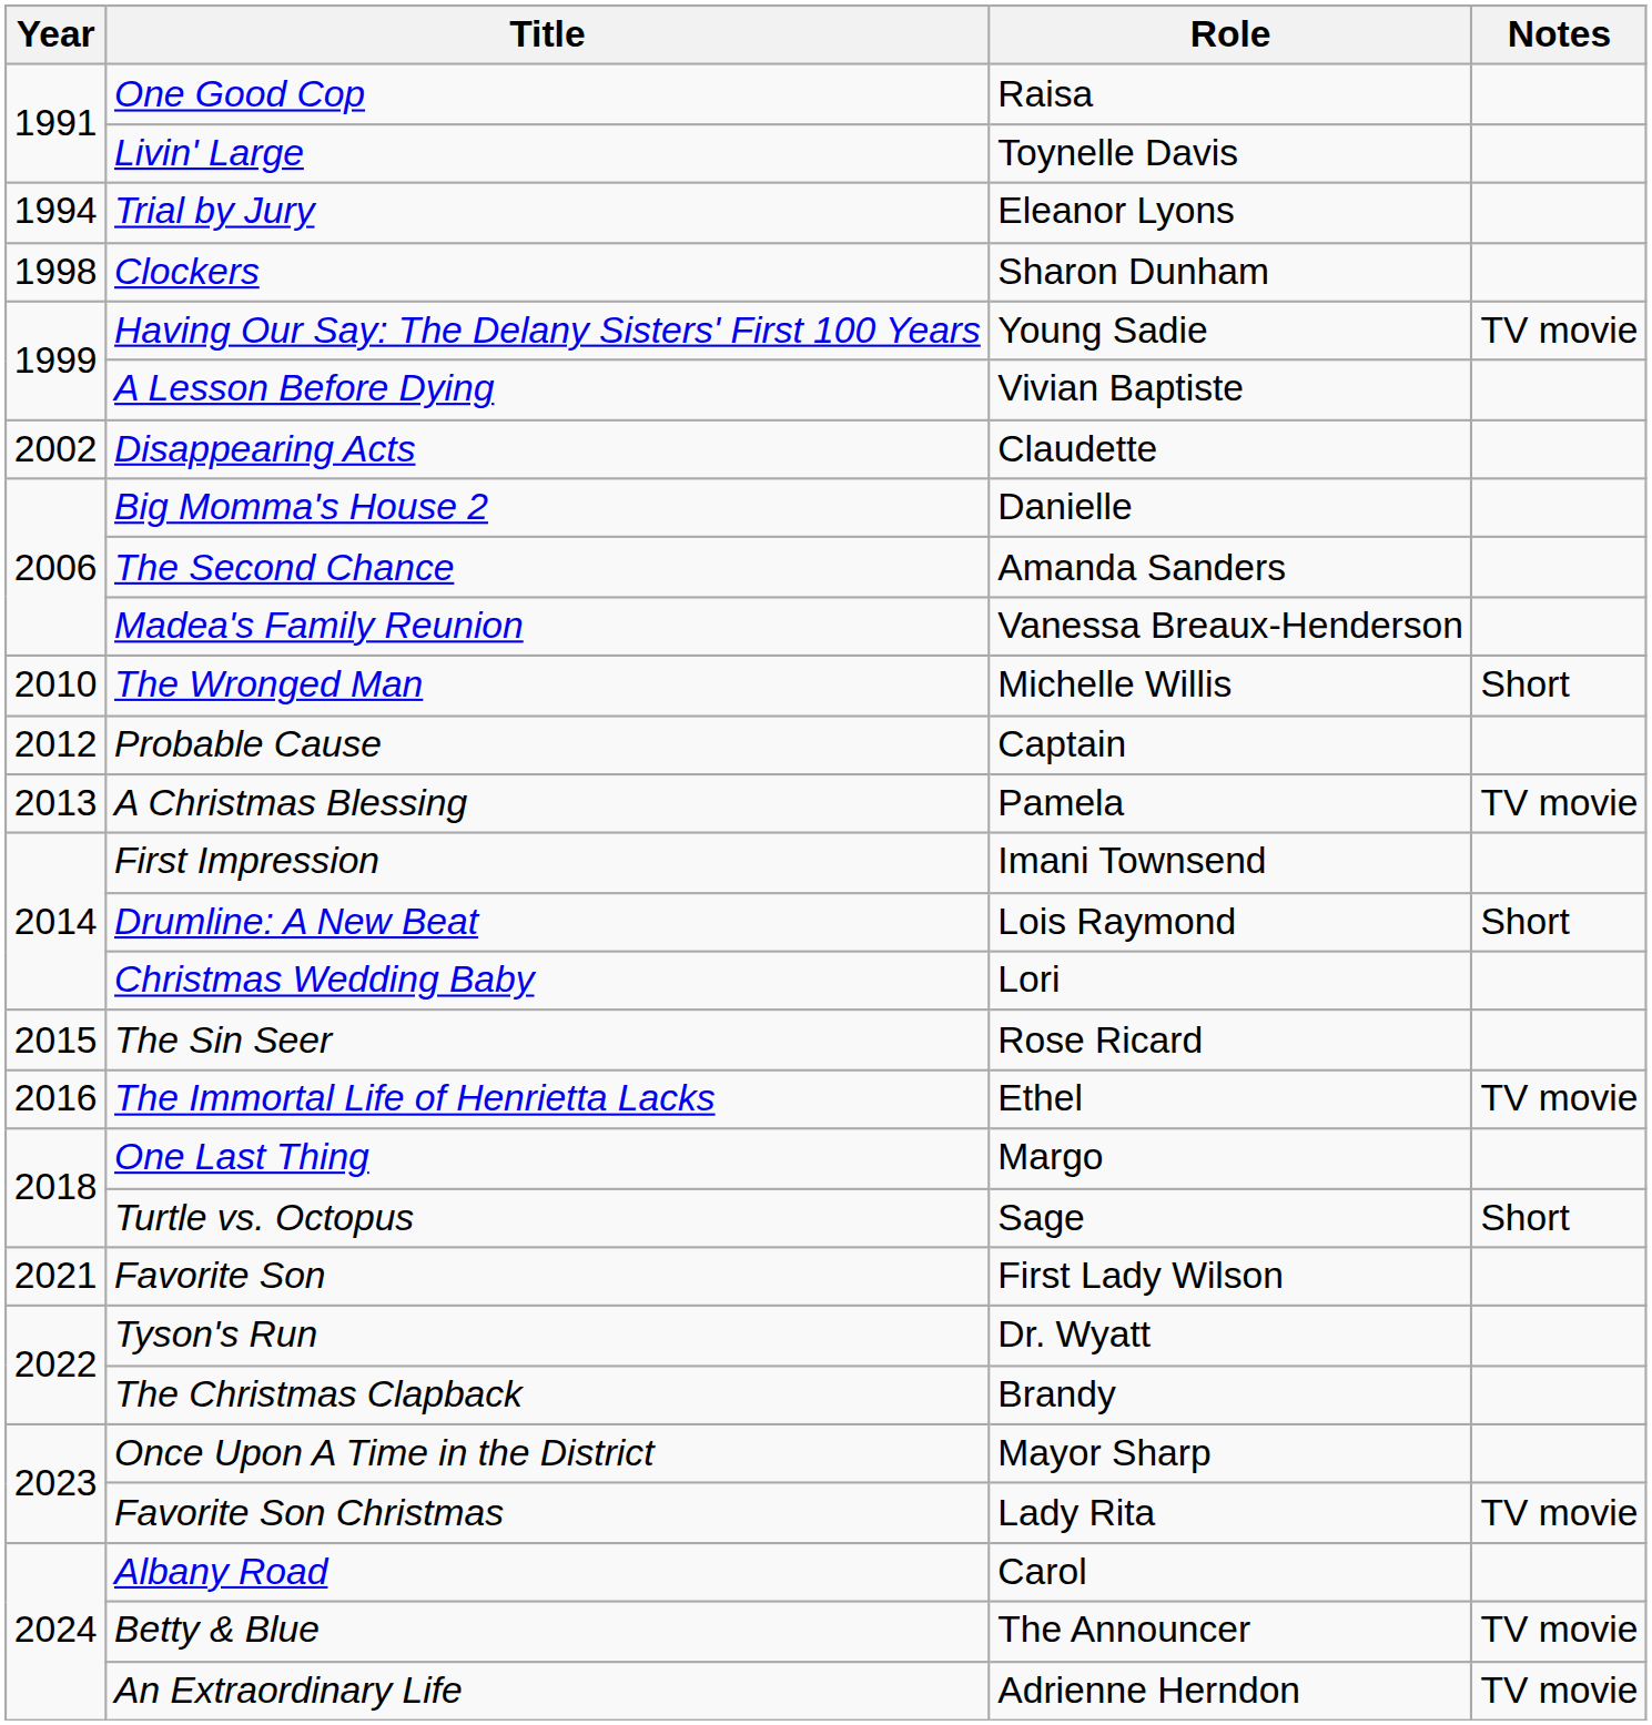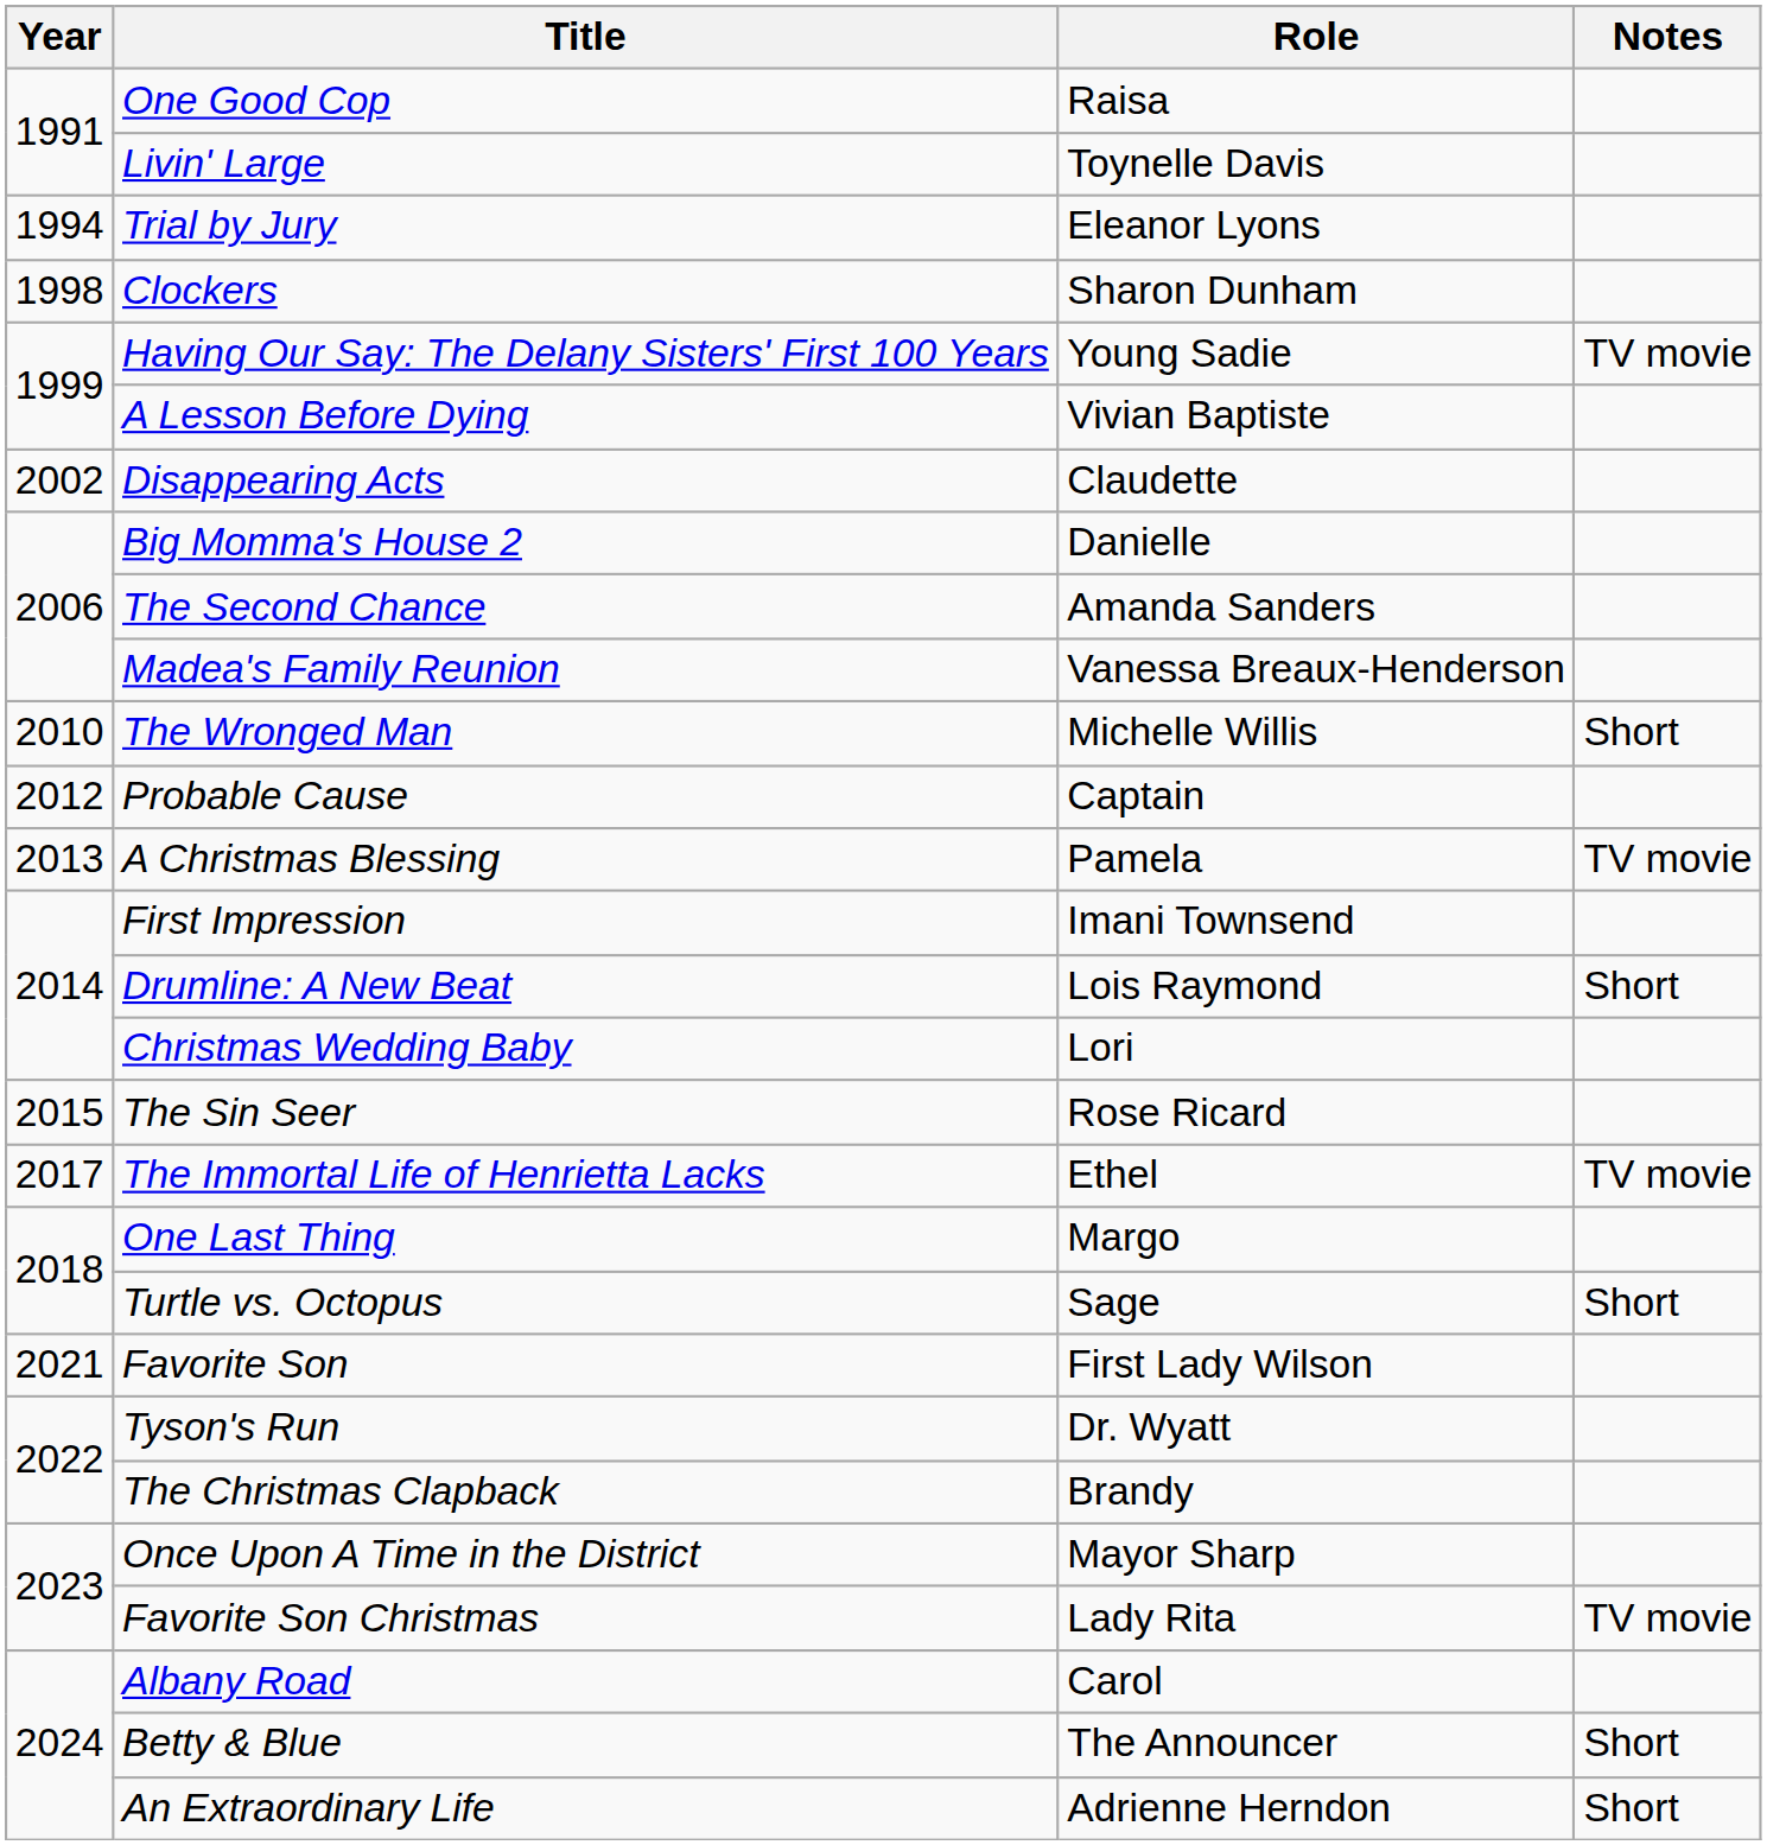 <table class="wikitable sortable">
 <tr>
 <th>Year</th>
 <th>Title</th>
 <th>Role</th>
 <th>Notes</th>
 </tr>
 <tr>
 <td rowspan=2>1991</td>
 <td><em><a href='#'>One Good Cop</a></em></td>
 <td>Raisa</td>
 <td></td>
 </tr>
 <tr>
 <td><em><a href='#'>Livin' Large</a></em></td>
 <td>Toynelle Davis</td>
 <td></td>
 </tr>
 <tr>
 <td>1994</td>
 <td><em><a href='#'>Trial by Jury</a></em></td>
 <td>Eleanor Lyons</td>
 <td></td>
 </tr>
 <tr>
 <td>1998</td>
 <td><em><a href='#'>Clockers</a></em></td>
 <td>Sharon Dunham</td>
 <td></td>
 </tr>
 <tr>
 <td rowspan=2>1999</td>
 <td><em><a href='#'>Having Our Say: The Delany Sisters' First 100 Years</a></em></td>
 <td>Young Sadie</td>
 <td>TV movie</td>
 </tr>
 <tr>
 <td><em><a href='#'>A Lesson Before Dying</a></em></td>
 <td>Vivian Baptiste</td>
 <td></td>
 </tr>
 <tr>
 <td>2002</td>
 <td><em><a href='#'>Disappearing Acts</a></em></td>
 <td>Claudette</td>
 <td></td>
 </tr>
 <tr>
 <td rowspan=3>2006</td>
 <td><em><a href='#'>Big Momma's House 2</a></em></td>
 <td>Danielle</td>
 <td></td>
 </tr>
 <tr>
 <td><em><a href='#'>The Second Chance</a></em></td>
 <td>Amanda Sanders</td>
 <td></td>
 </tr>
 <tr>
 <td><em><a href='#'>Madea's Family Reunion</a></em></td>
 <td>Vanessa Breaux-Henderson</td>
 <td></td>
 </tr>
 <tr>
 <td>2010</td>
 <td><em><a href='#'>The Wronged Man</a></em></td>
 <td>Michelle Willis</td>
 <td>Short</td>
 </tr>
 <tr>
 <td>2012</td>
 <td><em>Probable Cause</em></td>
 <td>Captain</td>
 <td></td>
 </tr>
 <tr>
 <td>2013</td>
 <td><em>A Christmas Blessing</em></td>
 <td>Pamela</td>
 <td>TV movie</td>
 </tr>
 <tr>
 <td rowspan=3>2014</td>
 <td><em>First Impression</em></td>
 <td>Imani Townsend</td>
 <td></td>
 </tr>
 <tr>
 <td><em><a href='#'>Drumline: A New Beat</a></em></td>
 <td>Lois Raymond</td>
 <td>Short</td>
 </tr>
 <tr>
 <td><em><a href='#'>Christmas Wedding Baby</a></em></td>
 <td>Lori</td>
 <td></td>
 </tr>
 <tr>
 <td>2015</td>
 <td><em>The Sin Seer</em></td>
 <td>Rose Ricard</td>
 <td></td>
 </tr>
 <tr>
-<td>2016</td>
+<td>2017</td>
 <td><em><a href='#'>The Immortal Life of Henrietta Lacks</a></em></td>
 <td>Ethel</td>
 <td>TV movie</td>
 </tr>
 <tr>
 <td rowspan=2>2018</td>
 <td><em><a href='#'>One Last Thing</a></em></td>
 <td>Margo</td>
 <td></td>
 </tr>
 <tr>
 <td><em>Turtle vs. Octopus</em></td>
 <td>Sage</td>
 <td>Short</td>
 </tr>
 <tr>
 <td>2021</td>
 <td><em>Favorite Son</em></td>
 <td>First Lady Wilson</td>
 <td></td>
 </tr>
 <tr>
 <td rowspan=2>2022</td>
 <td><em>Tyson's Run</em></td>
 <td>Dr. Wyatt</td>
 <td></td>
 </tr>
 <tr>
 <td><em>The Christmas Clapback</em></td>
 <td>Brandy</td>
 <td></td>
 </tr>
 <tr>
 <td rowspan=2>2023</td>
 <td><em>Once Upon A Time in the District</em></td>
 <td>Mayor Sharp</td>
 <td></td>
 </tr>
 <tr>
 <td><em>Favorite Son Christmas</em></td>
 <td>Lady Rita</td>
 <td>TV movie</td>
 </tr>
 <tr>
 <td rowspan=3>2024</td>
 <td><em><a href='#'>Albany Road</a></em></td>
 <td>Carol</td>
 <td></td>
 </tr>
 <tr>
 <td><em>Betty & Blue</em></td>
 <td>The Announcer</td>
-<td>TV movie</td>
+<td>Short</td>
 </tr>
 <tr>
 <td><em>An Extraordinary Life</em></td>
 <td>Adrienne Herndon</td>
-<td>TV movie</td>
+<td>Short</td>
 </tr>
 </table>
